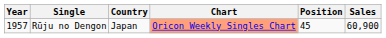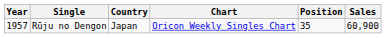 <table class="wikitable">
 <tr>
 <th>Year</th>
 <th>Single</th>
 <th>Country</th>
 <th>Chart</th>
 <th>Position</th>
 <th>Sales</th>
 </tr>
 <tr>
 <td>1957</td>
 <td>Rūju no Dengon</td>
 <td>Japan</td>
-<td style="background: lightsalmon;"><a href='#'>Oricon Weekly Singles Chart</a></td>
-<td>45</td>
+<td><a href='#'>Oricon Weekly Singles Chart</a></td>
+<td>35</td>
 <td>60,900</td>
 </tr>
 </table>
